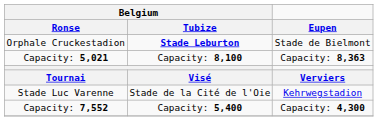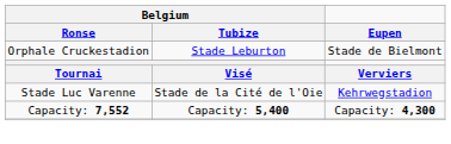 <table class="wikitable" style="text-align:center">
 <tr>
 <th colspan="2">Belgium</th>
 </tr>
 <tr>
 <th><a href='#'>Ronse</a></th>
 <th><a href='#'>Tubize</a></th>
 <th><a href='#'>Eupen</a></th>
 </tr>
 <tr>
 <td>Orphale Cruckestadion</td>
-<td><strong><a href='#'>Stade Leburton</a></strong></td>
+<td><a href='#'>Stade Leburton</a></td>
 <td>Stade de Bielmont</td>
-</tr>
-<tr>
-<td>Capacity: <strong>5,021</strong></td>
-<td>Capacity: <strong>8,100</strong></td>
-<td>Capacity: <strong>8,363</strong></td>
 </tr>
 <tr>
 <th colspan="2"></th>
 </tr>
 <tr>
 <th><a href='#'>Tournai</a></th>
 <th><a href='#'>Visé</a></th>
 <th><a href='#'>Verviers</a></th>
 </tr>
 <tr>
 <td>Stade Luc Varenne</td>
 <td>Stade de la Cité de l'Oie</td>
 <td><a href='#'>Kehrwegstadion</a></td>
 </tr>
 <tr>
 <td>Capacity: <strong>7,552</strong></td>
 <td>Capacity: <strong>5,400</strong></td>
 <td>Capacity: <strong>4,300</strong></td>
 </tr>
 <tr>
 </tr>
 </table>
